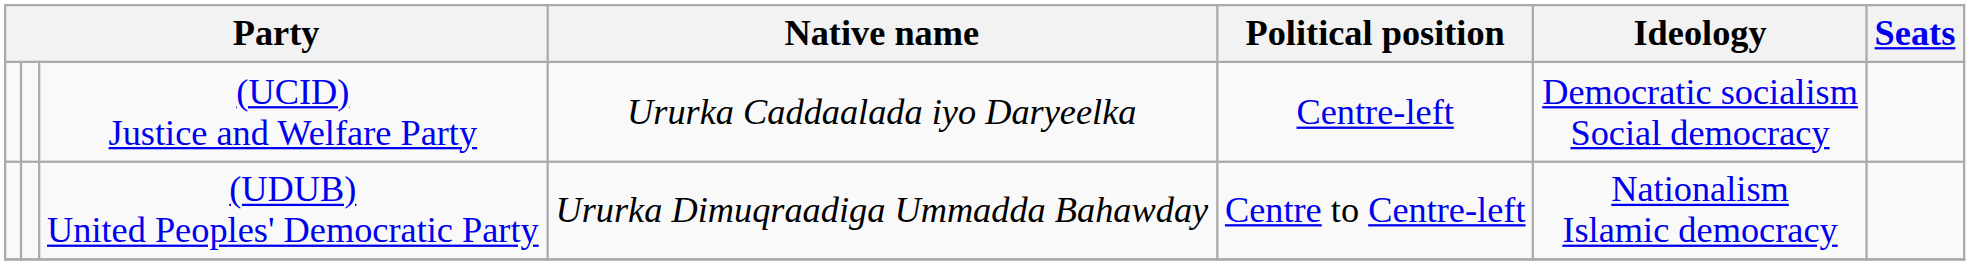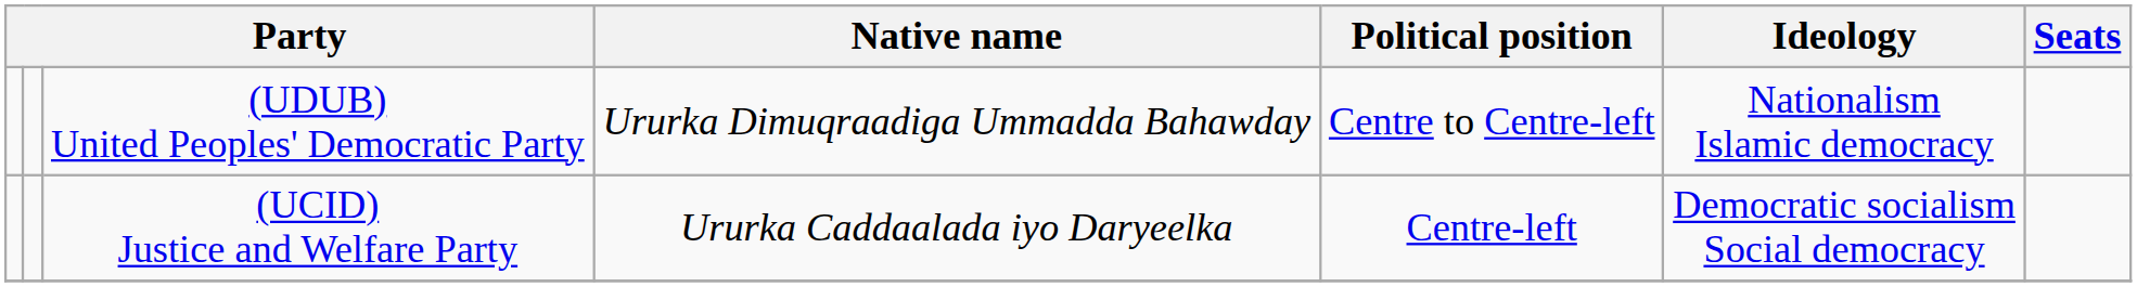 <table class="wikitable" style=text-align:center>
 <tr>
 <th colspan=3>Party</th>
 <th>Native name</th>
 <th>Political position</th>
 <th>Ideology</th>
 <th><a href='#'>Seats</a></th>
 </tr>
 <tr>
 <td bgcolor=></td>
 <td></td>
+<td><a href='#'>(UDUB)<br>United Peoples' Democratic Party</a></td>
+<td><em>Ururka Dimuqraadiga Ummadda Bahawday</em></td>
+<td><a href='#'>Centre</a> to <a href='#'>Centre-left</a></td>
+<td><a href='#'>Nationalism</a><br><a href='#'>Islamic democracy</a></td>
+<td></td>
+</tr>
+<tr>
+<td bgcolor=></td>
+<td></td>
 <td><a href='#'>(UCID)<br>Justice and Welfare Party</a></td>
 <td><em>Ururka Caddaalada iyo Daryeelka</em></td>
 <td><a href='#'>Centre-left</a></td>
 <td><a href='#'>Democratic socialism</a><br><a href='#'>Social democracy</a></td>
 <td></td>
 </tr>
 <tr>
-<td bgcolor=></td>
-<td></td>
-<td><a href='#'>(UDUB)<br>United Peoples' Democratic Party</a></td>
-<td><em>Ururka Dimuqraadiga Ummadda Bahawday</em></td>
-<td><a href='#'>Centre</a> to <a href='#'>Centre-left</a></td>
-<td><a href='#'>Nationalism</a><br><a href='#'>Islamic democracy</a></td>
-<td></td>
-</tr>
-<tr>
 </tr>
 </table>
